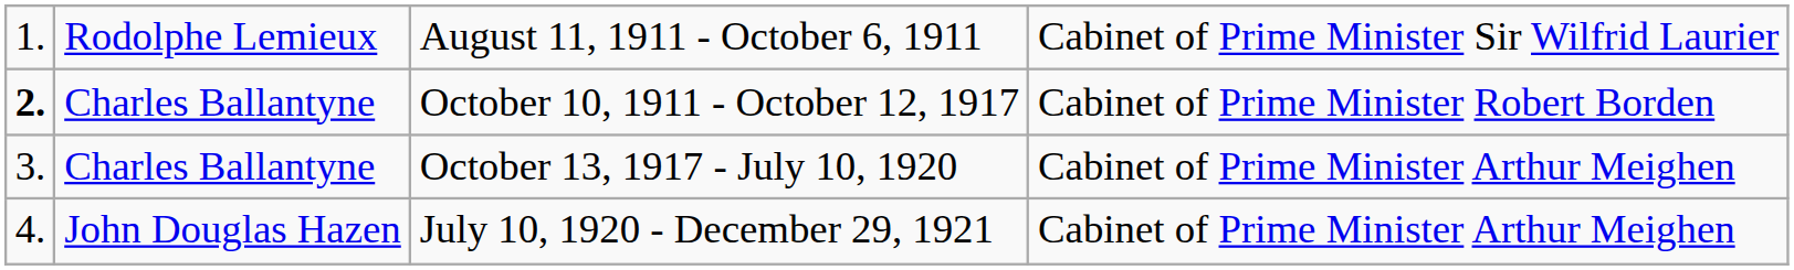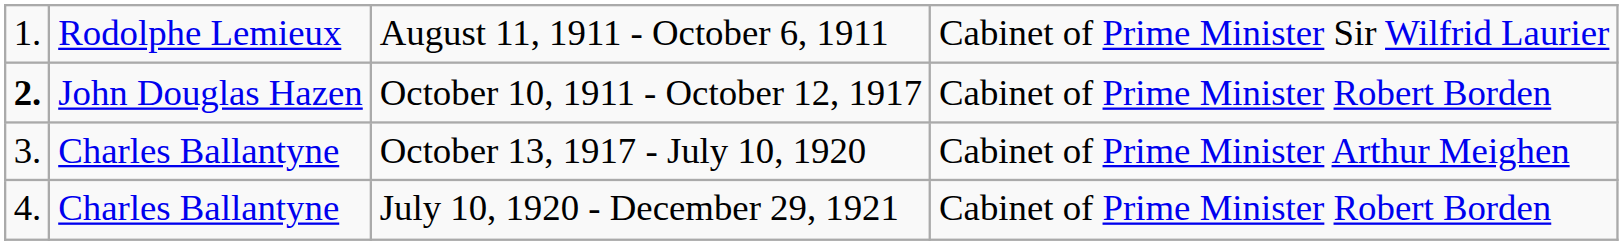 <table class="wikitable">
 <tr>
 <td>1.</td>
 <td><a href='#'>Rodolphe Lemieux</a></td>
 <td>August 11, 1911 - October 6, 1911</td>
 <td>Cabinet of <a href='#'>Prime Minister</a> Sir <a href='#'>Wilfrid Laurier</a></td>
 </tr>
 <tr>
 <td><strong>2.</strong></td>
-<td><a href='#'>Charles Ballantyne</a></td>
+<td><a href='#'>John Douglas Hazen</a></td>
 <td>October 10, 1911 - October 12, 1917</td>
 <td>Cabinet of <a href='#'>Prime Minister</a> <a href='#'>Robert Borden</a></td>
 </tr>
 <tr>
 <td>3.</td>
 <td><a href='#'>Charles Ballantyne</a></td>
 <td>October 13, 1917 - July 10, 1920</td>
 <td>Cabinet of <a href='#'>Prime Minister</a> <a href='#'>Arthur Meighen</a></td>
 </tr>
 <tr>
 <td>4.</td>
-<td><a href='#'>John Douglas Hazen</a></td>
+<td><a href='#'>Charles Ballantyne</a></td>
 <td>July 10, 1920 - December 29, 1921</td>
-<td>Cabinet of <a href='#'>Prime Minister</a> <a href='#'>Arthur Meighen</a></td>
+<td>Cabinet of <a href='#'>Prime Minister</a> <a href='#'>Robert Borden</a></td>
 </tr>
 </table>
